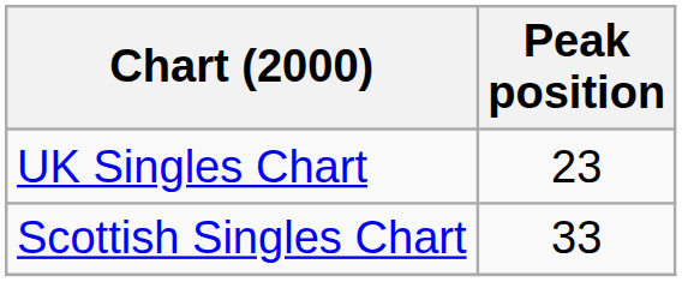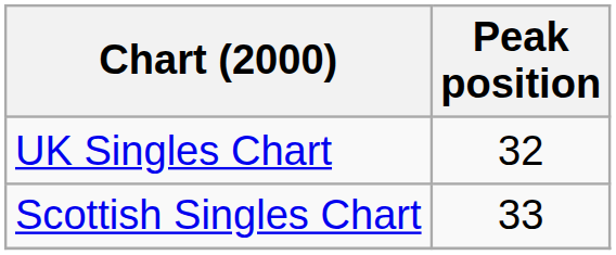 <table class="wikitable sortable">
 <tr>
 <th>Chart (2000)</th>
 <th>Peak<br>position</th>
 </tr>
 <tr>
 <td><a href='#'>UK Singles Chart</a></td>
-<td align="center">23</td>
+<td align="center">32</td>
 </tr>
 <tr>
 <td><a href='#'>Scottish Singles Chart</a></td>
 <td align="center">33</td>
 </tr>
 <tr>
 </tr>
 </table>
